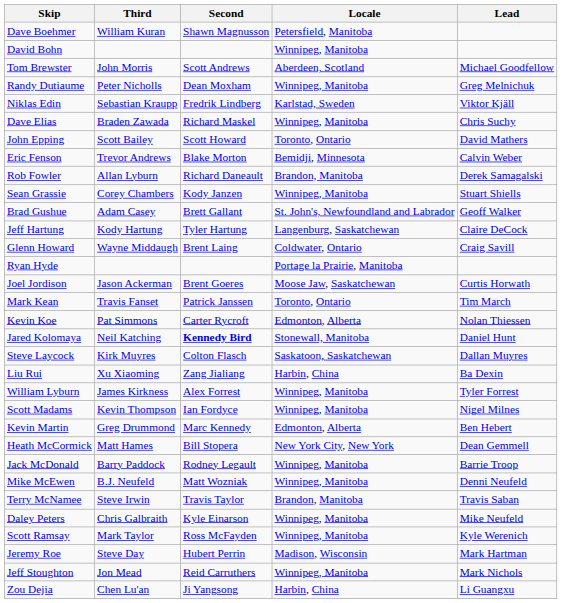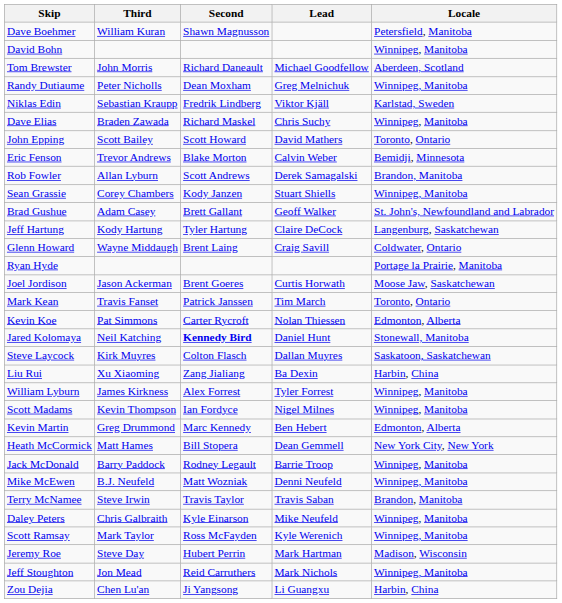 <table class=wikitable>
 <tr>
 <th>Skip</th>
 <th>Third</th>
 <th>Second</th>
+<th>Lead</th>
 <th>Locale</th>
-<th>Lead</th>
 </tr>
 <tr>
 <td><a href='#'>Dave Boehmer</a></td>
 <td><a href='#'>William Kuran</a></td>
 <td><a href='#'>Shawn Magnusson</a></td>
+<td></td>
 <td> <a href='#'>Petersfield</a>, <a href='#'>Manitoba</a></td>
-<td></td>
 </tr>
 <tr>
 <td><a href='#'>David Bohn</a></td>
 <td></td>
 <td></td>
+<td></td>
 <td> <a href='#'>Winnipeg</a>, <a href='#'>Manitoba</a></td>
-<td></td>
 </tr>
 <tr>
 <td><a href='#'>Tom Brewster</a></td>
 <td><a href='#'>John Morris</a></td>
-<td><a href='#'>Scott Andrews</a></td>
+<td><a href='#'>Richard Daneault</a></td>
+<td><a href='#'>Michael Goodfellow</a></td>
 <td> <a href='#'>Aberdeen, Scotland</a></td>
-<td><a href='#'>Michael Goodfellow</a></td>
 </tr>
 <tr>
 <td><a href='#'>Randy Dutiaume</a></td>
 <td><a href='#'>Peter Nicholls</a></td>
 <td><a href='#'>Dean Moxham</a></td>
+<td><a href='#'>Greg Melnichuk</a></td>
 <td> <a href='#'>Winnipeg, Manitoba</a></td>
-<td><a href='#'>Greg Melnichuk</a></td>
 </tr>
 <tr>
 <td><a href='#'>Niklas Edin</a></td>
 <td><a href='#'>Sebastian Kraupp</a></td>
 <td><a href='#'>Fredrik Lindberg</a></td>
+<td><a href='#'>Viktor Kjäll</a></td>
 <td> <a href='#'>Karlstad, Sweden</a></td>
-<td><a href='#'>Viktor Kjäll</a></td>
 </tr>
 <tr>
 <td><a href='#'>Dave Elias</a></td>
 <td><a href='#'>Braden Zawada</a></td>
 <td><a href='#'>Richard Maskel</a></td>
+<td><a href='#'>Chris Suchy</a></td>
 <td> <a href='#'>Winnipeg</a>, <a href='#'>Manitoba</a></td>
-<td><a href='#'>Chris Suchy</a></td>
 </tr>
 <tr>
 <td><a href='#'>John Epping</a></td>
 <td><a href='#'>Scott Bailey</a></td>
 <td><a href='#'>Scott Howard</a></td>
+<td><a href='#'>David Mathers</a></td>
 <td> <a href='#'>Toronto</a>, <a href='#'>Ontario</a></td>
-<td><a href='#'>David Mathers</a></td>
 </tr>
 <tr>
 <td><a href='#'>Eric Fenson</a></td>
 <td><a href='#'>Trevor Andrews</a></td>
 <td><a href='#'>Blake Morton</a></td>
+<td><a href='#'>Calvin Weber</a></td>
 <td> <a href='#'>Bemidji</a>, <a href='#'>Minnesota</a></td>
-<td><a href='#'>Calvin Weber</a></td>
 </tr>
 <tr>
 <td><a href='#'>Rob Fowler</a></td>
 <td><a href='#'>Allan Lyburn</a></td>
-<td><a href='#'>Richard Daneault</a></td>
+<td><a href='#'>Scott Andrews</a></td>
+<td><a href='#'>Derek Samagalski</a></td>
 <td> <a href='#'>Brandon, Manitoba</a></td>
-<td><a href='#'>Derek Samagalski</a></td>
 </tr>
 <tr>
 <td><a href='#'>Sean Grassie</a></td>
 <td><a href='#'>Corey Chambers</a></td>
 <td><a href='#'>Kody Janzen</a></td>
+<td><a href='#'>Stuart Shiells</a></td>
 <td> <a href='#'>Winnipeg, Manitoba</a></td>
-<td><a href='#'>Stuart Shiells</a></td>
 </tr>
 <tr>
 <td><a href='#'>Brad Gushue</a></td>
 <td><a href='#'>Adam Casey</a></td>
 <td><a href='#'>Brett Gallant</a></td>
+<td><a href='#'>Geoff Walker</a></td>
 <td> <a href='#'>St. John's, Newfoundland and Labrador</a></td>
-<td><a href='#'>Geoff Walker</a></td>
 </tr>
 <tr>
 <td><a href='#'>Jeff Hartung</a></td>
 <td><a href='#'>Kody Hartung</a></td>
 <td><a href='#'>Tyler Hartung</a></td>
+<td><a href='#'>Claire DeCock</a></td>
 <td> <a href='#'>Langenburg</a>, <a href='#'>Saskatchewan</a></td>
-<td><a href='#'>Claire DeCock</a></td>
 </tr>
 <tr>
 <td><a href='#'>Glenn Howard</a></td>
 <td><a href='#'>Wayne Middaugh</a></td>
 <td><a href='#'>Brent Laing</a></td>
+<td><a href='#'>Craig Savill</a></td>
 <td> <a href='#'>Coldwater</a>, <a href='#'>Ontario</a></td>
-<td><a href='#'>Craig Savill</a></td>
 </tr>
 <tr>
 <td><a href='#'>Ryan Hyde</a></td>
 <td></td>
 <td></td>
+<td></td>
 <td> <a href='#'>Portage la Prairie</a>, <a href='#'>Manitoba</a></td>
-<td></td>
 </tr>
 <tr>
 <td><a href='#'>Joel Jordison</a></td>
 <td><a href='#'>Jason Ackerman</a></td>
 <td><a href='#'>Brent Goeres</a></td>
+<td><a href='#'>Curtis Horwath</a></td>
 <td> <a href='#'>Moose Jaw</a>, <a href='#'>Saskatchewan</a></td>
-<td><a href='#'>Curtis Horwath</a></td>
 </tr>
 <tr>
 <td><a href='#'>Mark Kean</a></td>
 <td><a href='#'>Travis Fanset</a></td>
 <td><a href='#'>Patrick Janssen</a></td>
+<td><a href='#'>Tim March</a></td>
 <td> <a href='#'>Toronto</a>, <a href='#'>Ontario</a></td>
-<td><a href='#'>Tim March</a></td>
 </tr>
 <tr>
 <td><a href='#'>Kevin Koe</a></td>
 <td><a href='#'>Pat Simmons</a></td>
 <td><a href='#'>Carter Rycroft</a></td>
+<td><a href='#'>Nolan Thiessen</a></td>
 <td> <a href='#'>Edmonton</a>, <a href='#'>Alberta</a></td>
-<td><a href='#'>Nolan Thiessen</a></td>
 </tr>
 <tr>
 <td><a href='#'>Jared Kolomaya</a></td>
 <td><a href='#'>Neil Katching</a></td>
 <td><strong><a href='#'>Kennedy Bird</a></strong></td>
+<td><a href='#'>Daniel Hunt</a></td>
 <td> <a href='#'>Stonewall, Manitoba</a></td>
-<td><a href='#'>Daniel Hunt</a></td>
 </tr>
 <tr>
 <td><a href='#'>Steve Laycock</a></td>
 <td><a href='#'>Kirk Muyres</a></td>
 <td><a href='#'>Colton Flasch</a></td>
+<td><a href='#'>Dallan Muyres</a></td>
 <td> <a href='#'>Saskatoon, Saskatchewan</a></td>
-<td><a href='#'>Dallan Muyres</a></td>
 </tr>
 <tr>
 <td><a href='#'>Liu Rui</a></td>
 <td><a href='#'>Xu Xiaoming</a></td>
 <td><a href='#'>Zang Jialiang</a></td>
+<td><a href='#'>Ba Dexin</a></td>
 <td> <a href='#'>Harbin</a>, <a href='#'>China</a></td>
-<td><a href='#'>Ba Dexin</a></td>
 </tr>
 <tr>
 <td><a href='#'>William Lyburn</a></td>
 <td><a href='#'>James Kirkness</a></td>
 <td><a href='#'>Alex Forrest</a></td>
+<td><a href='#'>Tyler Forrest</a></td>
 <td> <a href='#'>Winnipeg</a>, <a href='#'>Manitoba</a></td>
-<td><a href='#'>Tyler Forrest</a></td>
 </tr>
 <tr>
 <td><a href='#'>Scott Madams</a></td>
 <td><a href='#'>Kevin Thompson</a></td>
 <td><a href='#'>Ian Fordyce</a></td>
+<td><a href='#'>Nigel Milnes</a></td>
 <td> <a href='#'>Winnipeg</a>, <a href='#'>Manitoba</a></td>
-<td><a href='#'>Nigel Milnes</a></td>
 </tr>
 <tr>
 <td><a href='#'>Kevin Martin</a></td>
 <td><a href='#'>Greg Drummond</a></td>
 <td><a href='#'>Marc Kennedy</a></td>
+<td><a href='#'>Ben Hebert</a></td>
 <td> <a href='#'>Edmonton</a>, <a href='#'>Alberta</a></td>
-<td><a href='#'>Ben Hebert</a></td>
 </tr>
 <tr>
 <td><a href='#'>Heath McCormick</a></td>
 <td><a href='#'>Matt Hames</a></td>
 <td><a href='#'>Bill Stopera</a></td>
+<td><a href='#'>Dean Gemmell</a></td>
 <td> <a href='#'>New York City</a>, <a href='#'>New York</a></td>
-<td><a href='#'>Dean Gemmell</a></td>
 </tr>
 <tr>
 <td><a href='#'>Jack McDonald</a></td>
 <td><a href='#'>Barry Paddock</a></td>
 <td><a href='#'>Rodney Legault</a></td>
+<td><a href='#'>Barrie Troop</a></td>
 <td> <a href='#'>Winnipeg</a>, <a href='#'>Manitoba</a></td>
-<td><a href='#'>Barrie Troop</a></td>
 </tr>
 <tr>
 <td><a href='#'>Mike McEwen</a></td>
 <td><a href='#'>B.J. Neufeld</a></td>
 <td><a href='#'>Matt Wozniak</a></td>
+<td><a href='#'>Denni Neufeld</a></td>
 <td> <a href='#'>Winnipeg, Manitoba</a></td>
-<td><a href='#'>Denni Neufeld</a></td>
 </tr>
 <tr>
 <td><a href='#'>Terry McNamee</a></td>
 <td><a href='#'>Steve Irwin</a></td>
 <td><a href='#'>Travis Taylor</a></td>
+<td><a href='#'>Travis Saban</a></td>
 <td> <a href='#'>Brandon</a>, <a href='#'>Manitoba</a></td>
-<td><a href='#'>Travis Saban</a></td>
 </tr>
 <tr>
 <td><a href='#'>Daley Peters</a></td>
 <td><a href='#'>Chris Galbraith</a></td>
 <td><a href='#'>Kyle Einarson</a></td>
+<td><a href='#'>Mike Neufeld</a></td>
 <td> <a href='#'>Winnipeg</a>, <a href='#'>Manitoba</a></td>
-<td><a href='#'>Mike Neufeld</a></td>
 </tr>
 <tr>
 <td><a href='#'>Scott Ramsay</a></td>
 <td><a href='#'>Mark Taylor</a></td>
 <td><a href='#'>Ross McFayden</a></td>
+<td><a href='#'>Kyle Werenich</a></td>
 <td> <a href='#'>Winnipeg, Manitoba</a></td>
-<td><a href='#'>Kyle Werenich</a></td>
 </tr>
 <tr>
 <td><a href='#'>Jeremy Roe</a></td>
 <td><a href='#'>Steve Day</a></td>
 <td><a href='#'>Hubert Perrin</a></td>
+<td><a href='#'>Mark Hartman</a></td>
 <td> <a href='#'>Madison</a>, <a href='#'>Wisconsin</a></td>
-<td><a href='#'>Mark Hartman</a></td>
 </tr>
 <tr>
 <td><a href='#'>Jeff Stoughton</a></td>
 <td><a href='#'>Jon Mead</a></td>
 <td><a href='#'>Reid Carruthers</a></td>
+<td><a href='#'>Mark Nichols</a></td>
 <td> <a href='#'>Winnipeg, Manitoba</a></td>
-<td><a href='#'>Mark Nichols</a></td>
 </tr>
 <tr>
 <td><a href='#'>Zou Dejia</a></td>
 <td><a href='#'>Chen Lu'an</a></td>
 <td><a href='#'>Ji Yangsong</a></td>
+<td><a href='#'>Li Guangxu</a></td>
 <td> <a href='#'>Harbin</a>, <a href='#'>China</a></td>
-<td><a href='#'>Li Guangxu</a></td>
 </tr>
 </table>
